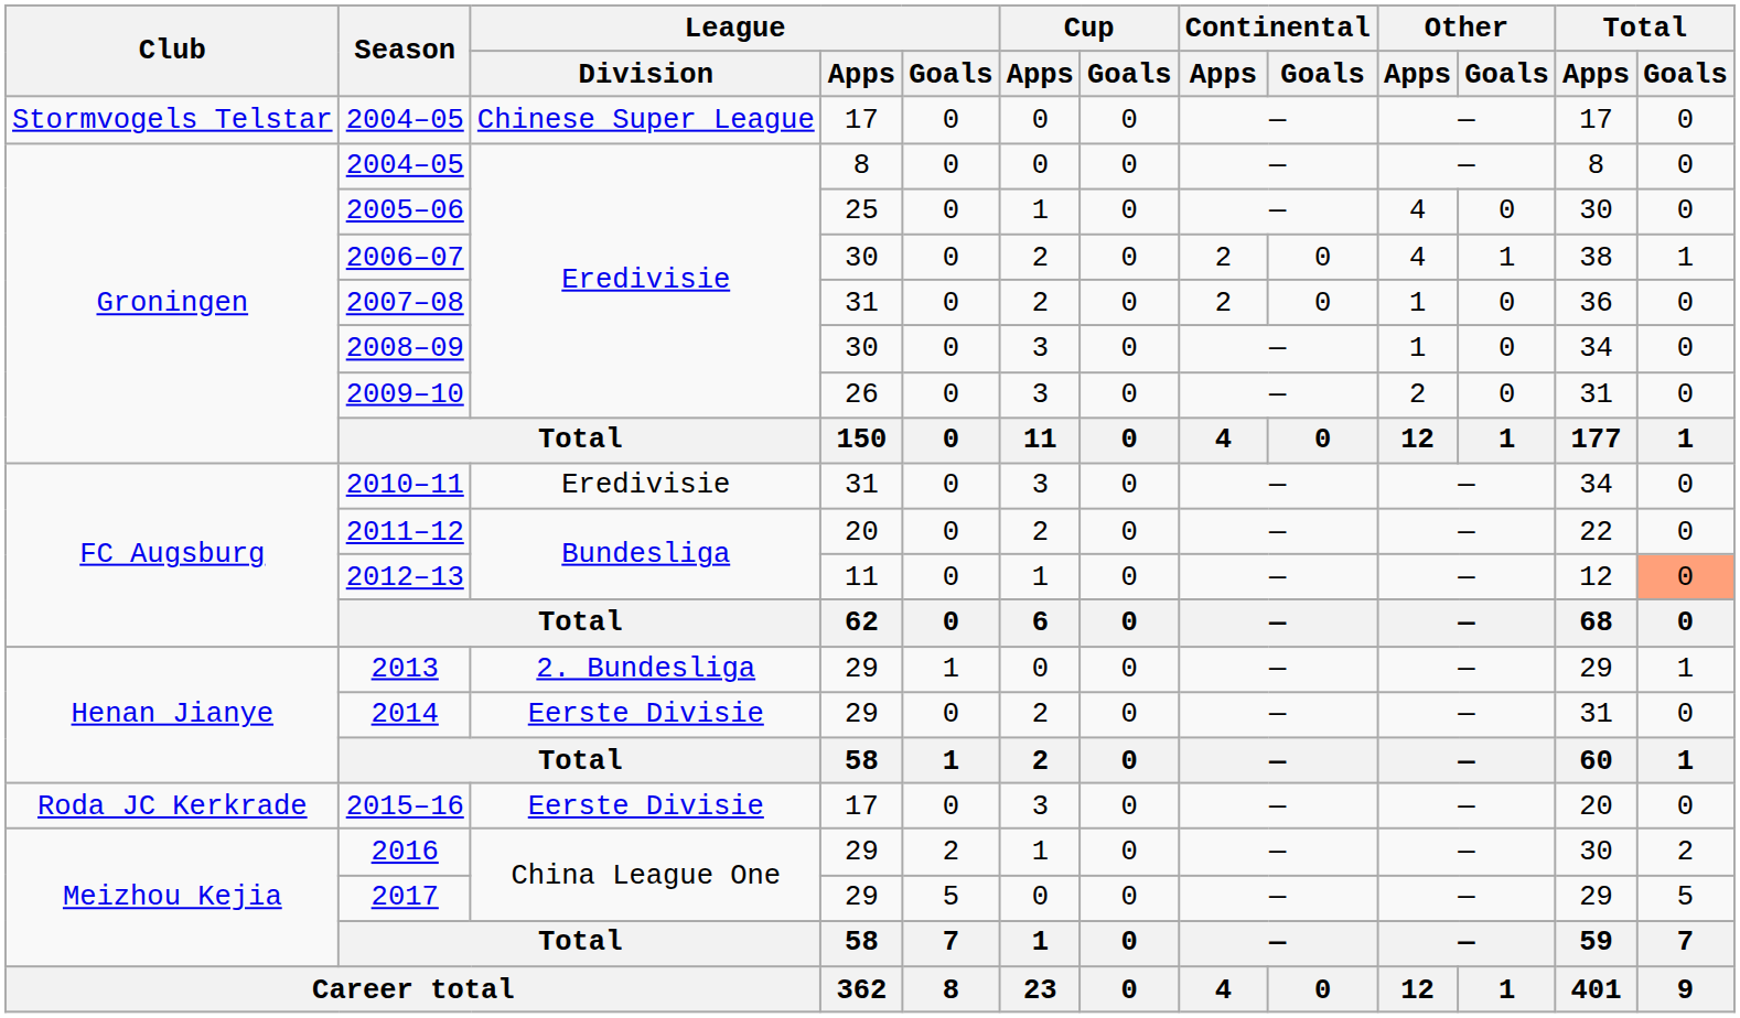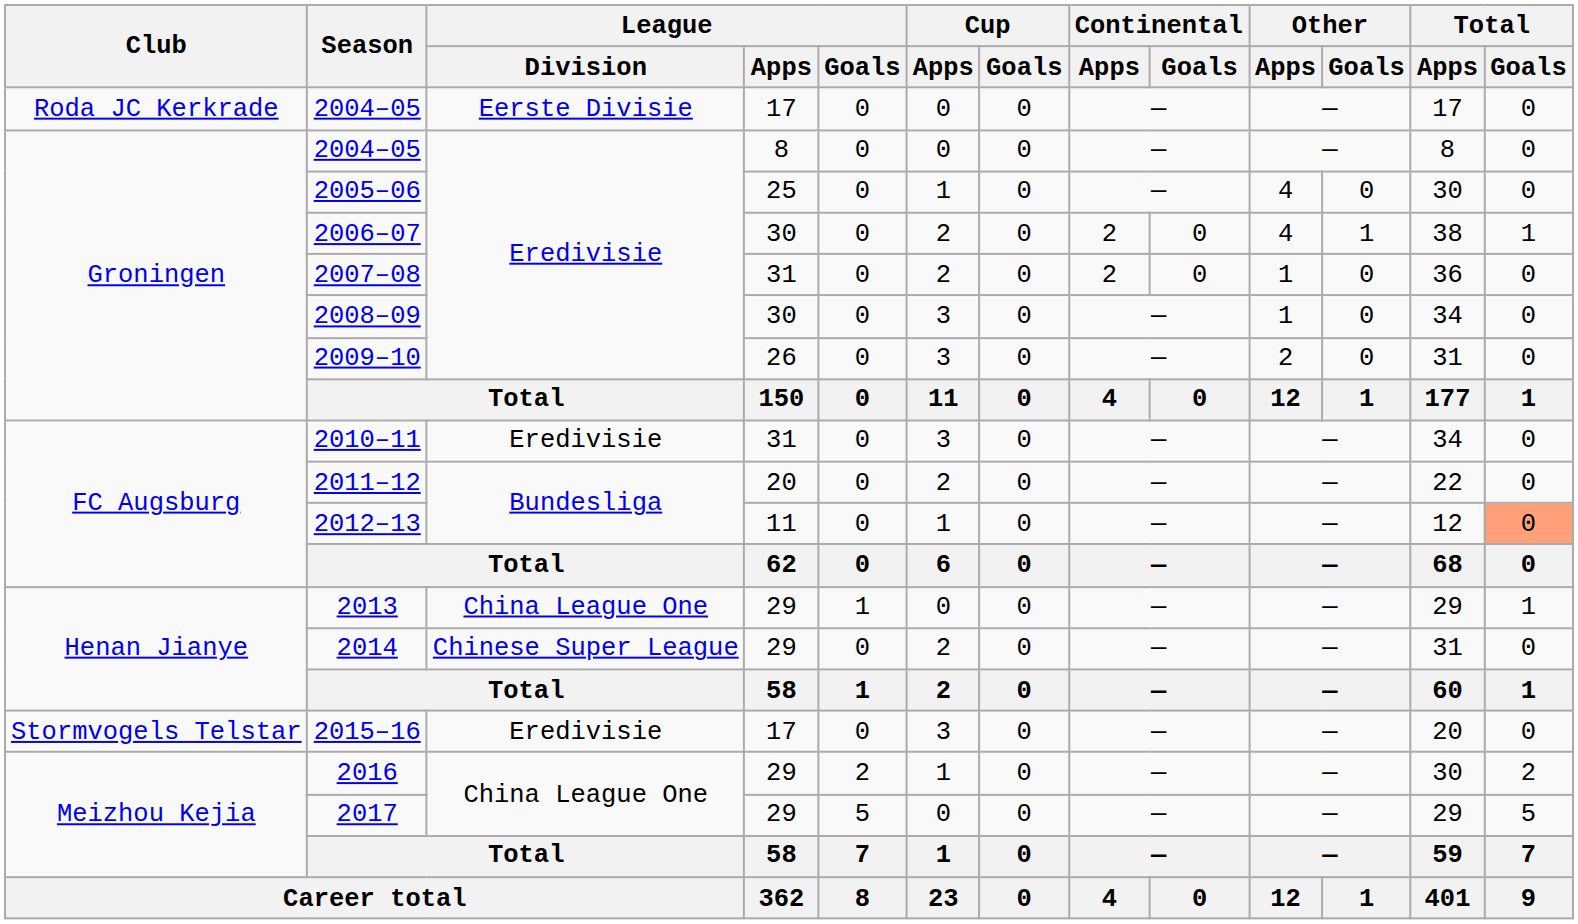 <table class="wikitable" style="text-align: center">
 <tr>
 <th rowspan="2">Club</th>
 <th rowspan="2">Season</th>
 <th colspan="3">League</th>
 <th colspan="2">Cup</th>
 <th colspan="2">Continental</th>
 <th colspan="2">Other</th>
 <th colspan="2">Total</th>
 </tr>
 <tr>
 <th>Division</th>
 <th>Apps</th>
 <th>Goals</th>
 <th>Apps</th>
 <th>Goals</th>
 <th>Apps</th>
 <th>Goals</th>
 <th>Apps</th>
 <th>Goals</th>
 <th>Apps</th>
 <th>Goals</th>
 </tr>
 <tr>
-<td><a href='#'>Stormvogels Telstar</a></td>
+<td><a href='#'>Roda JC Kerkrade</a></td>
 <td><a href='#'>2004–05</a></td>
-<td><a href='#'>Chinese Super League</a></td>
+<td><a href='#'>Eerste Divisie</a></td>
 <td>17</td>
 <td>0</td>
 <td>0</td>
 <td>0</td>
 <td colspan="2">—</td>
 <td colspan="2">—</td>
 <td>17</td>
 <td>0</td>
 </tr>
 <tr>
 <td rowspan="7"><a href='#'>Groningen</a></td>
 <td><a href='#'>2004–05</a></td>
 <td rowspan="6"><a href='#'>Eredivisie</a></td>
 <td>8</td>
 <td>0</td>
 <td>0</td>
 <td>0</td>
 <td colspan="2">—</td>
 <td colspan="2">—</td>
 <td>8</td>
 <td>0</td>
 </tr>
 <tr>
 <td><a href='#'>2005–06</a></td>
 <td>25</td>
 <td>0</td>
 <td>1</td>
 <td>0</td>
 <td colspan="2">—</td>
 <td>4</td>
 <td>0</td>
 <td>30</td>
 <td>0</td>
 </tr>
 <tr>
 <td><a href='#'>2006–07</a></td>
 <td>30</td>
 <td>0</td>
 <td>2</td>
 <td>0</td>
 <td>2</td>
 <td>0</td>
 <td>4</td>
 <td>1</td>
 <td>38</td>
 <td>1</td>
 </tr>
 <tr>
 <td><a href='#'>2007–08</a></td>
 <td>31</td>
 <td>0</td>
 <td>2</td>
 <td>0</td>
 <td>2</td>
 <td>0</td>
 <td>1</td>
 <td>0</td>
 <td>36</td>
 <td>0</td>
 </tr>
 <tr>
 <td><a href='#'>2008–09</a></td>
 <td>30</td>
 <td>0</td>
 <td>3</td>
 <td>0</td>
 <td colspan="2">—</td>
 <td>1</td>
 <td>0</td>
 <td>34</td>
 <td>0</td>
 </tr>
 <tr>
 <td><a href='#'>2009–10</a></td>
 <td>26</td>
 <td>0</td>
 <td>3</td>
 <td>0</td>
 <td colspan="2">—</td>
 <td>2</td>
 <td>0</td>
 <td>31</td>
 <td>0</td>
 </tr>
 <tr>
 <th colspan="2">Total</th>
 <th>150</th>
 <th>0</th>
 <th>11</th>
 <th>0</th>
 <th>4</th>
 <th>0</th>
 <th>12</th>
 <th>1</th>
 <th>177</th>
 <th>1</th>
 </tr>
 <tr>
 <td rowspan="4"><a href='#'>FC Augsburg</a></td>
 <td><a href='#'>2010–11</a></td>
 <td>Eredivisie</td>
 <td>31</td>
 <td>0</td>
 <td>3</td>
 <td>0</td>
 <td colspan="2">—</td>
 <td colspan="2">—</td>
 <td>34</td>
 <td>0</td>
 </tr>
 <tr>
 <td><a href='#'>2011–12</a></td>
 <td rowspan="2"><a href='#'>Bundesliga</a></td>
 <td>20</td>
 <td>0</td>
 <td>2</td>
 <td>0</td>
 <td colspan="2">—</td>
 <td colspan="2">—</td>
 <td>22</td>
 <td>0</td>
 </tr>
 <tr>
 <td><a href='#'>2012–13</a></td>
 <td>11</td>
 <td>0</td>
 <td>1</td>
 <td>0</td>
 <td colspan="2">—</td>
 <td colspan="2">—</td>
 <td>12</td>
 <td style="background: lightsalmon;">0</td>
 </tr>
 <tr>
 <th colspan="2">Total</th>
 <th>62</th>
 <th>0</th>
 <th>6</th>
 <th>0</th>
 <th colspan="2">—</th>
 <th colspan="2">—</th>
 <th>68</th>
 <th>0</th>
 </tr>
 <tr>
 <td rowspan="3"><a href='#'>Henan Jianye</a></td>
 <td><a href='#'>2013</a></td>
-<td><a href='#'>2. Bundesliga</a></td>
+<td><a href='#'>China League One</a></td>
 <td>29</td>
 <td>1</td>
 <td>0</td>
 <td>0</td>
 <td colspan="2">—</td>
 <td colspan="2">—</td>
 <td>29</td>
 <td>1</td>
 </tr>
 <tr>
 <td><a href='#'>2014</a></td>
-<td><a href='#'>Eerste Divisie</a></td>
+<td><a href='#'>Chinese Super League</a></td>
 <td>29</td>
 <td>0</td>
 <td>2</td>
 <td>0</td>
 <td colspan="2">—</td>
 <td colspan="2">—</td>
 <td>31</td>
 <td>0</td>
 </tr>
 <tr>
 <th colspan="2">Total</th>
 <th>58</th>
 <th>1</th>
 <th>2</th>
 <th>0</th>
 <th colspan="2">—</th>
 <th colspan="2">—</th>
 <th>60</th>
 <th>1</th>
 </tr>
 <tr>
-<td><a href='#'>Roda JC Kerkrade</a></td>
+<td><a href='#'>Stormvogels Telstar</a></td>
 <td><a href='#'>2015–16</a></td>
-<td><a href='#'>Eerste Divisie</a></td>
+<td>Eredivisie</td>
 <td>17</td>
 <td>0</td>
 <td>3</td>
 <td>0</td>
 <td colspan="2">—</td>
 <td colspan="2">—</td>
 <td>20</td>
 <td>0</td>
 </tr>
 <tr>
 <td rowspan="3"><a href='#'>Meizhou Kejia</a></td>
 <td><a href='#'>2016</a></td>
 <td rowspan="2">China League One</td>
 <td>29</td>
 <td>2</td>
 <td>1</td>
 <td>0</td>
 <td colspan="2">—</td>
 <td colspan="2">—</td>
 <td>30</td>
 <td>2</td>
 </tr>
 <tr>
 <td><a href='#'>2017</a></td>
 <td>29</td>
 <td>5</td>
 <td>0</td>
 <td>0</td>
 <td colspan="2">—</td>
 <td colspan="2">—</td>
 <td>29</td>
 <td>5</td>
 </tr>
 <tr>
 <th colspan="2">Total</th>
 <th>58</th>
 <th>7</th>
 <th>1</th>
 <th>0</th>
 <th colspan="2">—</th>
 <th colspan="2">—</th>
 <th>59</th>
 <th>7</th>
 </tr>
 <tr>
 <th colspan="3"><strong>Career total</strong></th>
 <th>362</th>
 <th>8</th>
 <th>23</th>
 <th>0</th>
 <th>4</th>
 <th>0</th>
 <th>12</th>
 <th>1</th>
 <th>401</th>
 <th>9</th>
 </tr>
 </table>
